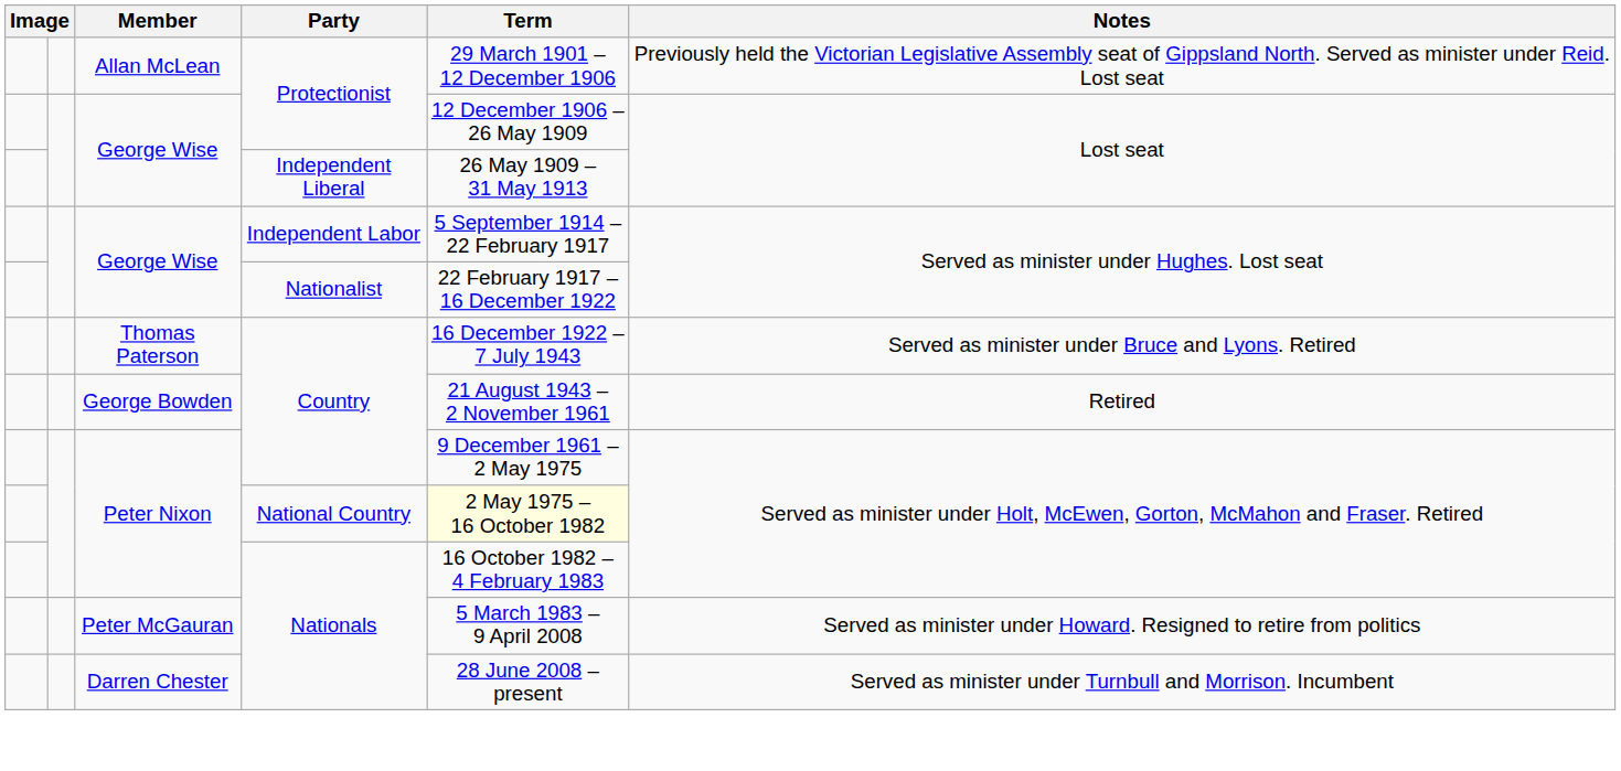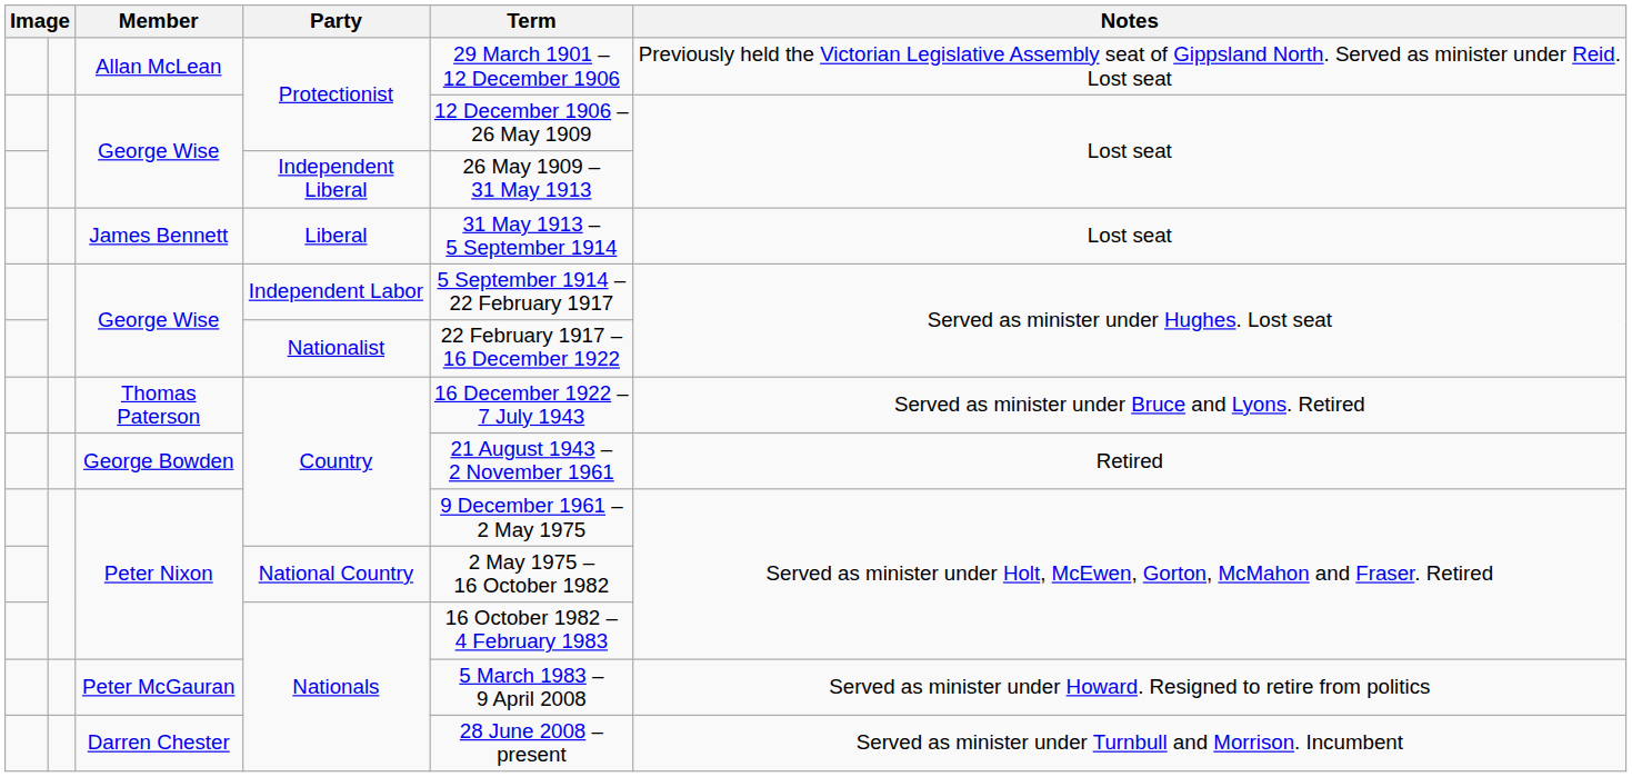 <table class=wikitable style="text-align:center">
 <tr>
 <th colspan=2>Image</th>
 <th>Member</th>
 <th>Party</th>
 <th>Term</th>
 <th>Notes</th>
 </tr>
 <tr>
 <td> </td>
 <td></td>
 <td><a href='#'>Allan McLean</a><br></td>
 <td rowspan="2"><a href='#'>Protectionist</a></td>
 <td nowrap><a href='#'>29 March 1901</a> –<br><a href='#'>12 December 1906</a></td>
 <td>Previously held the <a href='#'>Victorian Legislative Assembly</a> seat of <a href='#'>Gippsland North</a>. Served as minister under <a href='#'>Reid</a>. Lost seat</td>
 </tr>
 <tr>
 <td> </td>
 <td rowspan=2></td>
 <td rowspan=2><a href='#'>George Wise</a><br></td>
 <td nowrap><a href='#'>12 December 1906</a> –<br>26 May 1909</td>
 <td rowspan=2>Lost seat</td>
 </tr>
 <tr>
 <td> </td>
 <td><a href='#'>Independent Liberal</a></td>
 <td nowrap>26 May 1909 –<br><a href='#'>31 May 1913</a></td>
+</tr>
+<tr>
+<td> </td>
+<td></td>
+<td><a href='#'>James Bennett</a><br></td>
+<td><a href='#'>Liberal</a></td>
+<td nowrap><a href='#'>31 May 1913</a> –<br><a href='#'>5 September 1914</a></td>
+<td>Lost seat</td>
 </tr>
 <tr>
 <td> </td>
 <td rowspan=2></td>
 <td rowspan=2><a href='#'>George Wise</a><br></td>
 <td><a href='#'>Independent Labor</a></td>
 <td nowrap><a href='#'>5 September 1914</a> –<br>22 February 1917</td>
 <td rowspan=2>Served as minister under <a href='#'>Hughes</a>. Lost seat</td>
 </tr>
 <tr>
 <td> </td>
 <td><a href='#'>Nationalist</a></td>
 <td nowrap>22 February 1917 –<br><a href='#'>16 December 1922</a></td>
 </tr>
 <tr>
 <td> </td>
 <td></td>
 <td><a href='#'>Thomas Paterson</a><br></td>
 <td rowspan="3"><a href='#'>Country</a></td>
 <td nowrap><a href='#'>16 December 1922</a> –<br><a href='#'>7 July 1943</a></td>
 <td>Served as minister under <a href='#'>Bruce</a> and <a href='#'>Lyons</a>. Retired</td>
 </tr>
 <tr>
 <td> </td>
 <td></td>
 <td><a href='#'>George Bowden</a><br></td>
 <td nowrap><a href='#'>21 August 1943</a> –<br><a href='#'>2 November 1961</a></td>
 <td>Retired</td>
 </tr>
 <tr>
 <td> </td>
 <td rowspan=3></td>
 <td rowspan=3><a href='#'>Peter Nixon</a><br></td>
 <td nowrap><a href='#'>9 December 1961</a> –<br>2 May 1975</td>
 <td rowspan=3>Served as minister under <a href='#'>Holt</a>, <a href='#'>McEwen</a>, <a href='#'>Gorton</a>, <a href='#'>McMahon</a> and <a href='#'>Fraser</a>. Retired</td>
 </tr>
 <tr>
 <td> </td>
 <td><a href='#'>National Country</a></td>
-<td nowrap style="background: lightyellow;">2 May 1975 –<br>16 October 1982</td>
+<td nowrap>2 May 1975 –<br>16 October 1982</td>
 </tr>
 <tr>
 <td> </td>
 <td rowspan="3"><a href='#'>Nationals</a></td>
 <td nowrap>16 October 1982 –<br><a href='#'>4 February 1983</a></td>
 </tr>
 <tr>
 <td> </td>
 <td></td>
 <td><a href='#'>Peter McGauran</a><br></td>
 <td nowrap><a href='#'>5 March 1983</a> –<br>9 April 2008</td>
 <td>Served as minister under <a href='#'>Howard</a>. Resigned to retire from politics</td>
 </tr>
 <tr>
 <td> </td>
 <td></td>
 <td><a href='#'>Darren Chester</a><br></td>
 <td nowrap><a href='#'>28 June 2008</a> –<br>present</td>
 <td>Served as minister under <a href='#'>Turnbull</a> and <a href='#'>Morrison</a>. Incumbent</td>
 </tr>
 </table>
